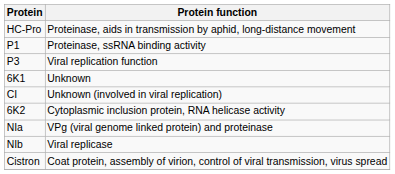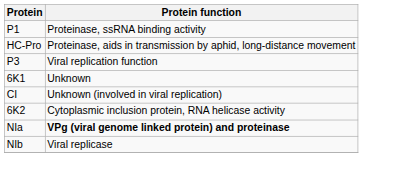 <table class="wikitable">
 <tr>
 <th>Protein</th>
 <th>Protein function</th>
 </tr>
 <tr>
+<td>P1</td>
+<td>Proteinase, ssRNA binding activity</td>
+</tr>
+<tr>
 <td>HC-Pro</td>
 <td>Proteinase, aids in transmission by aphid, long-distance movement</td>
-</tr>
-<tr>
-<td>P1</td>
-<td>Proteinase, ssRNA binding activity</td>
 </tr>
 <tr>
 <td>P3</td>
 <td>Viral replication function</td>
 </tr>
 <tr>
 <td>6K1</td>
 <td>Unknown</td>
 </tr>
 <tr>
 <td>CI</td>
 <td>Unknown (involved in viral replication)</td>
 </tr>
 <tr>
 <td>6K2</td>
 <td>Cytoplasmic inclusion protein, RNA helicase activity</td>
 </tr>
 <tr>
 <td>NIa</td>
-<td>VPg (viral genome linked protein) and proteinase</td>
+<td><strong>VPg (viral genome linked protein) and proteinase</strong></td>
 </tr>
 <tr>
 <td>NIb</td>
 <td>Viral replicase</td>
 </tr>
 <tr>
-<td>Cistron</td>
-<td>Coat protein, assembly of virion, control of viral transmission, virus spread</td>
-</tr>
-<tr>
 </tr>
 </table>
